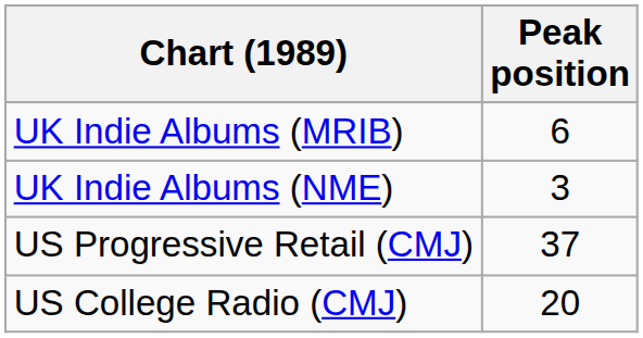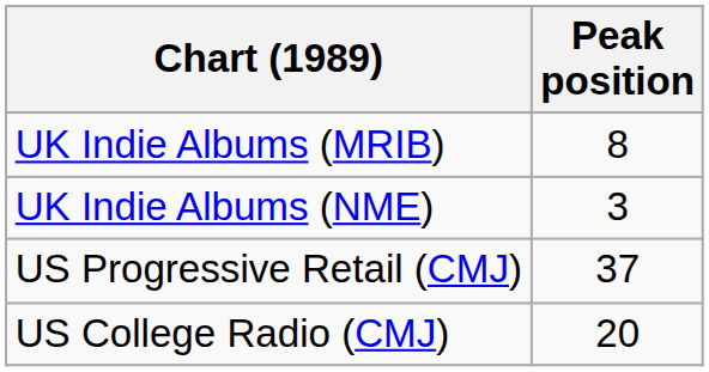 <table class="wikitable sortable">
 <tr>
 <th>Chart (1989)</th>
 <th>Peak<br>position</th>
 </tr>
 <tr>
 <td><a href='#'>UK Indie Albums</a> (<a href='#'>MRIB</a>)</td>
-<td align="center">6</td>
+<td align="center">8</td>
 </tr>
 <tr>
 <td><a href='#'>UK Indie Albums</a> (<a href='#'>NME</a>)</td>
 <td align="center">3</td>
 </tr>
 <tr>
 <td>US Progressive Retail (<a href='#'>CMJ</a>)</td>
 <td align="center">37</td>
 </tr>
 <tr>
 <td>US College Radio (<a href='#'>CMJ</a>)</td>
 <td align="center">20</td>
 </tr>
 </table>
